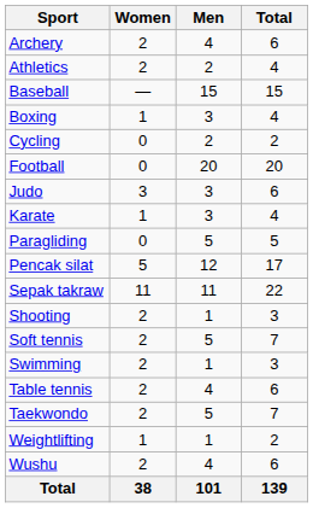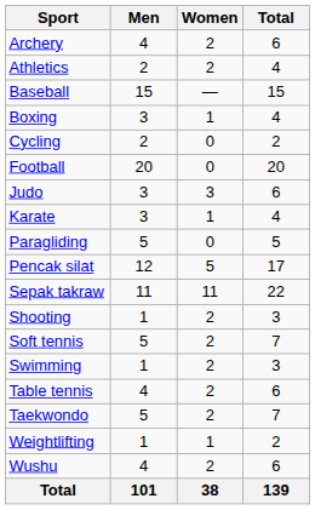 <table class="wikitable" style="text-align:center;">
 <tr>
 <th width=100>Sport</th>
+<th width=60>Men</th>
 <th width=60>Women</th>
-<th width=60>Men</th>
 <th width=60>Total</th>
 </tr>
 <tr>
 <td align=left><a href='#'>Archery</a></td>
+<td>4</td>
 <td>2</td>
-<td>4</td>
 <td>6</td>
 </tr>
 <tr>
 <td align=left><a href='#'>Athletics</a></td>
 <td>2</td>
 <td>2</td>
 <td>4</td>
 </tr>
 <tr>
 <td align=left><a href='#'>Baseball</a></td>
+<td>15</td>
 <td>—</td>
-<td>15</td>
 <td>15</td>
 </tr>
 <tr>
 <td align=left><a href='#'>Boxing</a></td>
+<td>3</td>
 <td>1</td>
-<td>3</td>
 <td>4</td>
 </tr>
 <tr>
 <td align=left><a href='#'>Cycling</a></td>
+<td>2</td>
 <td>0</td>
-<td>2</td>
 <td>2</td>
 </tr>
 <tr>
 <td align=left><a href='#'>Football</a></td>
+<td>20</td>
 <td>0</td>
-<td>20</td>
 <td>20</td>
 </tr>
 <tr>
 <td align=left><a href='#'>Judo</a></td>
 <td>3</td>
 <td>3</td>
 <td>6</td>
 </tr>
 <tr>
 <td align=left><a href='#'>Karate</a></td>
+<td>3</td>
 <td>1</td>
-<td>3</td>
 <td>4</td>
 </tr>
 <tr>
 <td align=left><a href='#'>Paragliding</a></td>
+<td>5</td>
 <td>0</td>
-<td>5</td>
 <td>5</td>
 </tr>
 <tr>
 <td align=left><a href='#'>Pencak silat</a></td>
+<td>12</td>
 <td>5</td>
-<td>12</td>
 <td>17</td>
 </tr>
 <tr>
 <td align=left><a href='#'>Sepak takraw</a></td>
 <td>11</td>
 <td>11</td>
 <td>22</td>
 </tr>
 <tr>
 <td align=left><a href='#'>Shooting</a></td>
+<td>1</td>
 <td>2</td>
-<td>1</td>
 <td>3</td>
 </tr>
 <tr>
 <td align=left><a href='#'>Soft tennis</a></td>
+<td>5</td>
 <td>2</td>
-<td>5</td>
 <td>7</td>
 </tr>
 <tr>
 <td align=left><a href='#'>Swimming</a></td>
+<td>1</td>
 <td>2</td>
-<td>1</td>
 <td>3</td>
 </tr>
 <tr>
 <td align=left><a href='#'>Table tennis</a></td>
+<td>4</td>
 <td>2</td>
-<td>4</td>
 <td>6</td>
 </tr>
 <tr>
 <td align=left><a href='#'>Taekwondo</a></td>
+<td>5</td>
 <td>2</td>
-<td>5</td>
 <td>7</td>
 </tr>
 <tr>
 <td align=left><a href='#'>Weightlifting</a></td>
 <td>1</td>
 <td>1</td>
 <td>2</td>
 </tr>
 <tr>
 <td align=left><a href='#'>Wushu</a></td>
+<td>4</td>
 <td>2</td>
-<td>4</td>
 <td>6</td>
 </tr>
 <tr>
 <th>Total</th>
+<th>101</th>
 <th>38</th>
-<th>101</th>
 <th>139</th>
 </tr>
 </table>
